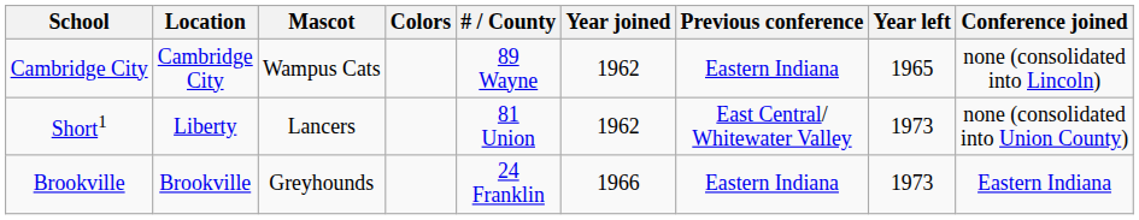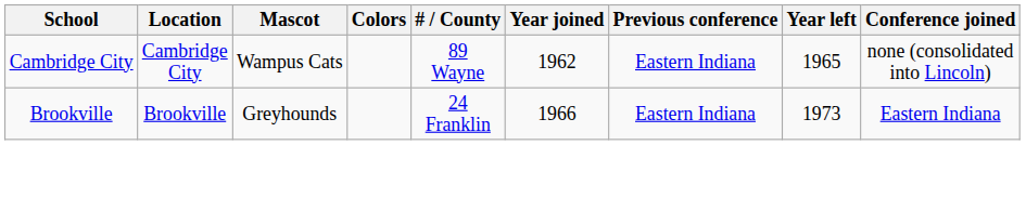 <table class="wikitable" style="text-align:center;">
 <tr>
 <th>School</th>
 <th>Location</th>
 <th>Mascot</th>
 <th>Colors</th>
 <th># / County</th>
 <th>Year joined</th>
 <th>Previous conference</th>
 <th>Year left</th>
 <th>Conference joined</th>
 </tr>
 <tr>
 <td><a href='#'>Cambridge City</a></td>
 <td><a href='#'>Cambridge <br> City</a></td>
 <td>Wampus Cats</td>
 <td> </td>
 <td><a href='#'>89 <br> Wayne</a></td>
 <td>1962</td>
 <td><a href='#'>Eastern Indiana</a></td>
 <td>1965</td>
 <td>none (consolidated <br> into <a href='#'>Lincoln</a>)</td>
 </tr>
 <tr>
-<td><a href='#'>Short</a><sup>1</sup></td>
-<td><a href='#'>Liberty</a></td>
-<td>Lancers</td>
-<td> </td>
-<td><a href='#'>81 <br> Union</a></td>
-<td>1962</td>
-<td><a href='#'>East Central</a>/<br><a href='#'>Whitewater Valley</a></td>
-<td>1973</td>
-<td>none (consolidated <br> into <a href='#'>Union County</a>)</td>
-</tr>
-<tr>
 <td><a href='#'>Brookville</a></td>
 <td><a href='#'>Brookville</a></td>
 <td>Greyhounds</td>
 <td> </td>
 <td><a href='#'>24 <br> Franklin</a></td>
 <td>1966</td>
 <td><a href='#'>Eastern Indiana</a></td>
 <td>1973</td>
 <td><a href='#'>Eastern Indiana</a></td>
 </tr>
 </table>
